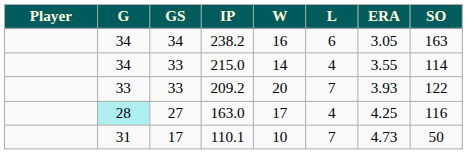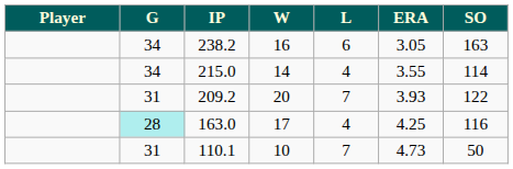 <table class="wikitable sortable">
 <tr>
 <th style="background:#005c5c; color:#fffddd; width:16%;">Player</th>
 <th style="background:#005c5c; color:#fffddd; width:9%;">G</th>
-<th style="background:#005c5c; color:#fffddd; width:9%;">GS</th>
 <th style="background:#005c5c; color:#fffddd; width:9%;">IP</th>
 <th style="background:#005c5c; color:#fffddd; width:9%;">W</th>
 <th style="background:#005c5c; color:#fffddd; width:9%;">L</th>
 <th style="background:#005c5c; color:#fffddd; width:9%;">ERA</th>
 <th style="background:#005c5c; color:#fffddd; width:9%;">SO</th>
 </tr>
 <tr style="text-align:center;">
 <td></td>
-<td>34</td>
 <td>34</td>
 <td>238.2</td>
 <td>16</td>
 <td>6</td>
 <td>3.05</td>
 <td>163</td>
 </tr>
 <tr style="text-align:center;">
 <td></td>
 <td>34</td>
-<td>33</td>
 <td>215.0</td>
 <td>14</td>
 <td>4</td>
 <td>3.55</td>
 <td>114</td>
 </tr>
 <tr style="text-align:center;">
 <td></td>
-<td>33</td>
-<td>33</td>
+<td>31</td>
 <td>209.2</td>
 <td>20</td>
 <td>7</td>
 <td>3.93</td>
 <td>122</td>
 </tr>
 <tr style="text-align:center;">
 <td></td>
 <td style="background: paleturquoise;">28</td>
-<td>27</td>
 <td>163.0</td>
 <td>17</td>
 <td>4</td>
 <td>4.25</td>
 <td>116</td>
 </tr>
 <tr style="text-align:center;">
 <td></td>
 <td>31</td>
-<td>17</td>
 <td>110.1</td>
 <td>10</td>
 <td>7</td>
 <td>4.73</td>
 <td>50</td>
 </tr>
 </table>
